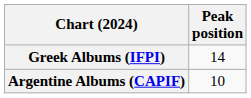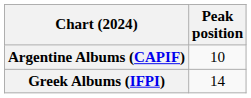 <table class="wikitable sortable plainrowheaders" style="text-align:center;">
 <tr>
 <th scope="col">Chart (2024)</th>
 <th scope="col">Peak<br>position</th>
 </tr>
 <tr>
+<th scope="row">Argentine Albums (<a href='#'>CAPIF</a>)</th>
+<td>10</td>
+</tr>
+<tr>
 <th scope="row">Greek Albums (<a href='#'>IFPI</a>)</th>
 <td>14</td>
 </tr>
-<tr>
-<th scope="row">Argentine Albums (<a href='#'>CAPIF</a>)</th>
-<td>10</td>
-</tr>
 </table>
